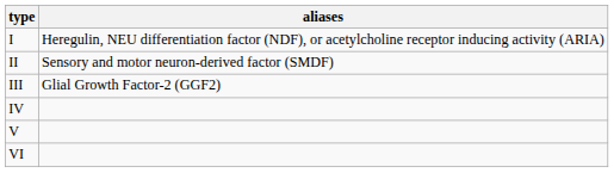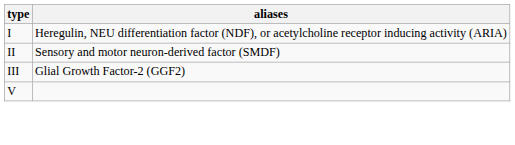 <table class="wikitable" border="1">
 <tr>
 <th>type</th>
 <th align="center">aliases</th>
 </tr>
 <tr>
 <td>I</td>
 <td>Heregulin, NEU differentiation factor (NDF), or acetylcholine receptor inducing activity (ARIA)</td>
 </tr>
 <tr>
 <td>II</td>
 <td>Sensory and motor neuron-derived factor (SMDF)</td>
 </tr>
 <tr>
 <td>III</td>
 <td>Glial Growth Factor-2 (GGF2)</td>
 </tr>
 <tr>
-<td>IV</td>
-<td></td>
-</tr>
-<tr>
 <td>V</td>
 <td></td>
 </tr>
-<tr>
-<td>VI</td>
-<td></td>
-</tr>
 </table>
